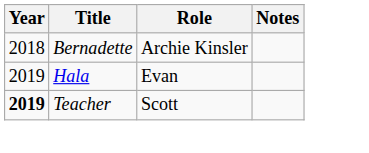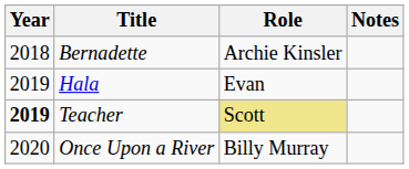 <table class="wikitable sortable">
 <tr>
 <th>Year</th>
 <th>Title</th>
 <th>Role</th>
 <th>Notes</th>
 </tr>
 <tr>
 <td>2018</td>
 <td><em>Bernadette</em></td>
 <td>Archie Kinsler</td>
 <td></td>
 </tr>
 <tr>
 <td>2019</td>
 <td><a href='#'><em>Hala</em></a></td>
 <td>Evan</td>
 <td></td>
 </tr>
 <tr>
 <td><strong>2019</strong></td>
 <td><em>Teacher</em></td>
-<td>Scott</td>
+<td style="background: khaki;">Scott</td>
+<td></td>
+</tr>
+<tr>
+<td>2020</td>
+<td><em>Once Upon a River</em></td>
+<td>Billy Murray</td>
 <td></td>
 </tr>
 </table>
